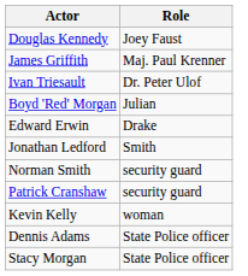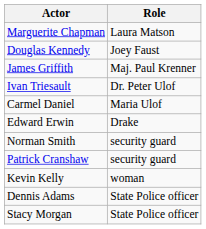 <table class="wikitable">
 <tr>
 <th>Actor</th>
 <th>Role</th>
+</tr>
+<tr>
+<td><a href='#'>Marguerite Chapman</a></td>
+<td>Laura Matson</td>
 </tr>
 <tr>
 <td><a href='#'>Douglas Kennedy</a></td>
 <td>Joey Faust</td>
 </tr>
 <tr>
 <td><a href='#'>James Griffith</a></td>
 <td>Maj. Paul Krenner</td>
 </tr>
 <tr>
 <td><a href='#'>Ivan Triesault</a></td>
 <td>Dr. Peter Ulof</td>
 </tr>
 <tr>
-<td><a href='#'>Boyd 'Red' Morgan</a></td>
-<td>Julian</td>
+<td>Carmel Daniel</td>
+<td>Maria Ulof</td>
 </tr>
 <tr>
 <td>Edward Erwin</td>
 <td>Drake</td>
-</tr>
-<tr>
-<td>Jonathan Ledford</td>
-<td>Smith</td>
 </tr>
 <tr>
 <td>Norman Smith</td>
 <td>security guard</td>
 </tr>
 <tr>
 <td><a href='#'>Patrick Cranshaw</a></td>
 <td>security guard</td>
 </tr>
 <tr>
 <td>Kevin Kelly</td>
 <td>woman</td>
 </tr>
 <tr>
 <td>Dennis Adams</td>
 <td>State Police officer</td>
 </tr>
 <tr>
 <td>Stacy Morgan</td>
 <td>State Police officer</td>
 </tr>
 </table>
